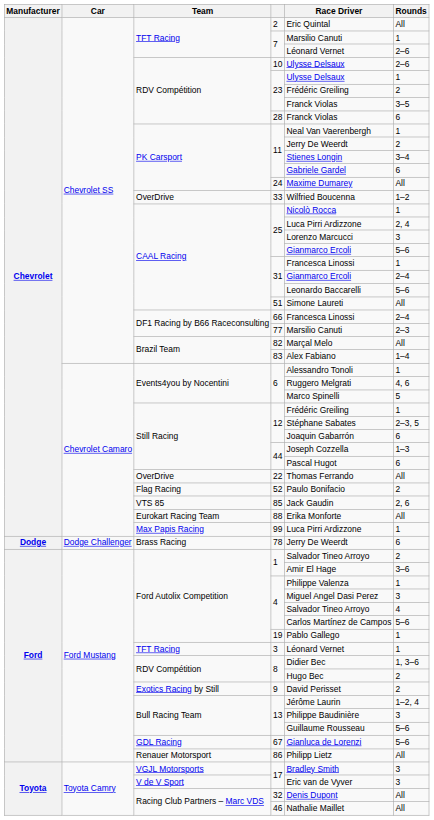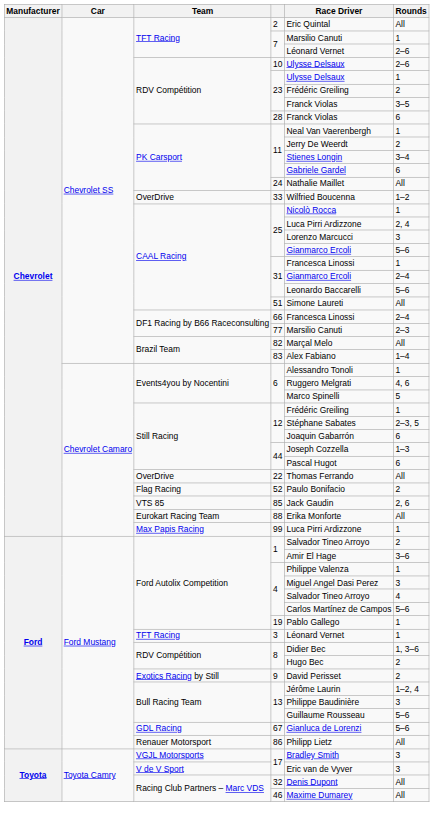 <table class="wikitable" style="font-size: 85%">
 <tr>
 <th>Manufacturer</th>
 <th>Car</th>
 <th>Team</th>
 <th></th>
 <th>Race Driver</th>
 <th>Rounds</th>
 </tr>
 <tr>
 <th rowspan=39><a href='#'>Chevrolet</a></th>
 <td rowspan=26><a href='#'>Chevrolet SS</a></td>
 <td rowspan=3> <a href='#'>TFT Racing</a></td>
 <td>2</td>
 <td> Eric Quintal</td>
 <td>All</td>
 </tr>
 <tr>
 <td rowspan=2>7</td>
 <td> Marsilio Canuti</td>
 <td>1</td>
 </tr>
 <tr>
 <td> Léonard Vernet</td>
 <td>2–6</td>
 </tr>
 <tr>
 <td rowspan=5> RDV Compétition</td>
 <td>10</td>
 <td> <a href='#'>Ulysse Delsaux</a></td>
 <td>2–6</td>
 </tr>
 <tr>
 <td rowspan=3>23</td>
 <td> <a href='#'>Ulysse Delsaux</a></td>
 <td>1</td>
 </tr>
 <tr>
 <td> Frédéric Greiling</td>
 <td>2</td>
 </tr>
 <tr>
 <td> Franck Violas</td>
 <td>3–5</td>
 </tr>
 <tr>
 <td>28</td>
 <td> Franck Violas</td>
 <td>6</td>
 </tr>
 <tr>
 <td rowspan=5> <a href='#'>PK Carsport</a></td>
 <td rowspan=4>11</td>
 <td> Neal Van Vaerenbergh</td>
 <td>1</td>
 </tr>
 <tr>
 <td> Jerry De Weerdt</td>
 <td>2</td>
 </tr>
 <tr>
 <td> <a href='#'>Stienes Longin</a></td>
 <td>3–4</td>
 </tr>
 <tr>
 <td> <a href='#'>Gabriele Gardel</a></td>
 <td>6</td>
 </tr>
 <tr>
 <td>24</td>
-<td> <a href='#'>Maxime Dumarey</a></td>
+<td> Nathalie Maillet</td>
 <td>All</td>
 </tr>
 <tr>
 <td> OverDrive</td>
 <td>33</td>
 <td> Wilfried Boucenna</td>
 <td>1–2</td>
 </tr>
 <tr>
 <td rowspan=8> <a href='#'>CAAL Racing</a></td>
 <td rowspan=4>25</td>
 <td> <a href='#'>Nicolò Rocca</a></td>
 <td>1</td>
 </tr>
 <tr>
 <td> Luca Pirri Ardizzone</td>
 <td>2, 4</td>
 </tr>
 <tr>
 <td> Lorenzo Marcucci</td>
 <td>3</td>
 </tr>
 <tr>
 <td> <a href='#'>Gianmarco Ercoli</a></td>
 <td>5–6</td>
 </tr>
 <tr>
 <td rowspan=3>31</td>
 <td> Francesca Linossi</td>
 <td>1</td>
 </tr>
 <tr>
 <td> <a href='#'>Gianmarco Ercoli</a></td>
 <td>2–4</td>
 </tr>
 <tr>
 <td> Leonardo Baccarelli</td>
 <td>5–6</td>
 </tr>
 <tr>
 <td>51</td>
 <td> Simone Laureti</td>
 <td>All</td>
 </tr>
 <tr>
 <td rowspan=2> DF1 Racing by B66 Raceconsulting</td>
 <td>66</td>
 <td> Francesca Linossi</td>
 <td>2–4</td>
 </tr>
 <tr>
 <td>77</td>
 <td> Marsilio Canuti</td>
 <td>2–3</td>
 </tr>
 <tr>
 <td rowspan=2> Brazil Team</td>
 <td>82</td>
 <td> Marçal Melo</td>
 <td>All</td>
 </tr>
 <tr>
 <td>83</td>
 <td> Alex Fabiano</td>
 <td>1–4</td>
 </tr>
 <tr>
 <td rowspan=13><a href='#'>Chevrolet Camaro</a></td>
 <td rowspan=3> Events4you by Nocentini</td>
 <td rowspan=3>6</td>
 <td> Alessandro Tonoli</td>
 <td>1</td>
 </tr>
 <tr>
 <td> Ruggero Melgrati</td>
 <td>4, 6</td>
 </tr>
 <tr>
 <td> Marco Spinelli</td>
 <td>5</td>
 </tr>
 <tr>
 <td rowspan=5> Still Racing</td>
 <td rowspan=3>12</td>
 <td> Frédéric Greiling</td>
 <td>1</td>
 </tr>
 <tr>
 <td> Stéphane Sabates</td>
 <td>2–3, 5</td>
 </tr>
 <tr>
 <td> Joaquin Gabarrón</td>
 <td>6</td>
 </tr>
 <tr>
 <td rowspan=2>44</td>
 <td> Joseph Cozzella</td>
 <td>1–3</td>
 </tr>
 <tr>
 <td> Pascal Hugot</td>
 <td>6</td>
 </tr>
 <tr>
 <td> OverDrive</td>
 <td>22</td>
 <td> Thomas Ferrando</td>
 <td>All</td>
 </tr>
 <tr>
 <td> Flag Racing</td>
 <td>52</td>
 <td> Paulo Bonifacio</td>
 <td>2</td>
 </tr>
 <tr>
 <td> VTS 85</td>
 <td>85</td>
 <td> Jack Gaudin</td>
 <td>2, 6</td>
 </tr>
 <tr>
 <td> Eurokart Racing Team</td>
 <td>88</td>
 <td> Erika Monforte</td>
 <td>All</td>
 </tr>
 <tr>
 <td> <a href='#'>Max Papis Racing</a></td>
 <td>99</td>
 <td> Luca Pirri Ardizzone</td>
 <td>1</td>
 </tr>
 <tr>
-<th><a href='#'>Dodge</a></th>
-<td><a href='#'>Dodge Challenger</a></td>
-<td> Brass Racing</td>
-<td>78</td>
-<td> Jerry De Weerdt</td>
-<td>6</td>
-</tr>
-<tr>
 <th rowspan=16><a href='#'>Ford</a></th>
 <td rowspan=16><a href='#'>Ford Mustang</a></td>
 <td rowspan=7> Ford Autolix Competition</td>
 <td rowspan=2>1</td>
 <td> Salvador Tineo Arroyo</td>
 <td>2</td>
 </tr>
 <tr>
 <td> Amir El Hage</td>
 <td>3–6</td>
 </tr>
 <tr>
 <td rowspan=4>4</td>
 <td> Philippe Valenza</td>
 <td>1</td>
 </tr>
 <tr>
 <td> Miguel Angel Dasi Perez</td>
 <td>3</td>
 </tr>
 <tr>
 <td> Salvador Tineo Arroyo</td>
 <td>4</td>
 </tr>
 <tr>
 <td> Carlos Martínez de Campos</td>
 <td>5–6</td>
 </tr>
 <tr>
 <td>19</td>
 <td> Pablo Gallego</td>
 <td>1</td>
 </tr>
 <tr>
 <td> <a href='#'>TFT Racing</a></td>
 <td>3</td>
 <td> Léonard Vernet</td>
 <td>1</td>
 </tr>
 <tr>
 <td rowspan=2> RDV Compétition</td>
 <td rowspan=2>8</td>
 <td> Didier Bec</td>
 <td>1, 3–6</td>
 </tr>
 <tr>
 <td> Hugo Bec</td>
 <td>2</td>
 </tr>
 <tr>
 <td> <a href='#'>Exotics Racing</a> by Still</td>
 <td>9</td>
 <td> David Perisset</td>
 <td>2</td>
 </tr>
 <tr>
 <td rowspan=3> Bull Racing Team</td>
 <td rowspan=3>13</td>
 <td> Jérôme Laurin</td>
 <td>1–2, 4</td>
 </tr>
 <tr>
 <td> Philippe Baudinière</td>
 <td>3</td>
 </tr>
 <tr>
 <td> Guillaume Rousseau</td>
 <td>5–6</td>
 </tr>
 <tr>
 <td> <a href='#'>GDL Racing</a></td>
 <td>67</td>
 <td> <a href='#'>Gianluca de Lorenzi</a></td>
 <td>5–6</td>
 </tr>
 <tr>
 <td> Renauer Motorsport</td>
 <td>86</td>
 <td> Philipp Lietz</td>
 <td>All</td>
 </tr>
 <tr>
 <th rowspan=4><a href='#'>Toyota</a></th>
 <td rowspan=4><a href='#'>Toyota Camry</a></td>
 <td> <a href='#'>VGJL Motorsports</a></td>
 <td rowspan=2>17</td>
 <td> <a href='#'>Bradley Smith</a></td>
 <td>3</td>
 </tr>
 <tr>
 <td> <a href='#'>V de V Sport</a></td>
 <td> Eric van de Vyver</td>
 <td>3</td>
 </tr>
 <tr>
 <td rowspan=2> Racing Club Partners – <a href='#'>Marc VDS</a></td>
 <td>32</td>
 <td> <a href='#'>Denis Dupont</a></td>
 <td>All</td>
 </tr>
 <tr>
 <td>46</td>
-<td> Nathalie Maillet</td>
+<td> <a href='#'>Maxime Dumarey</a></td>
 <td>All</td>
 </tr>
 </table>
